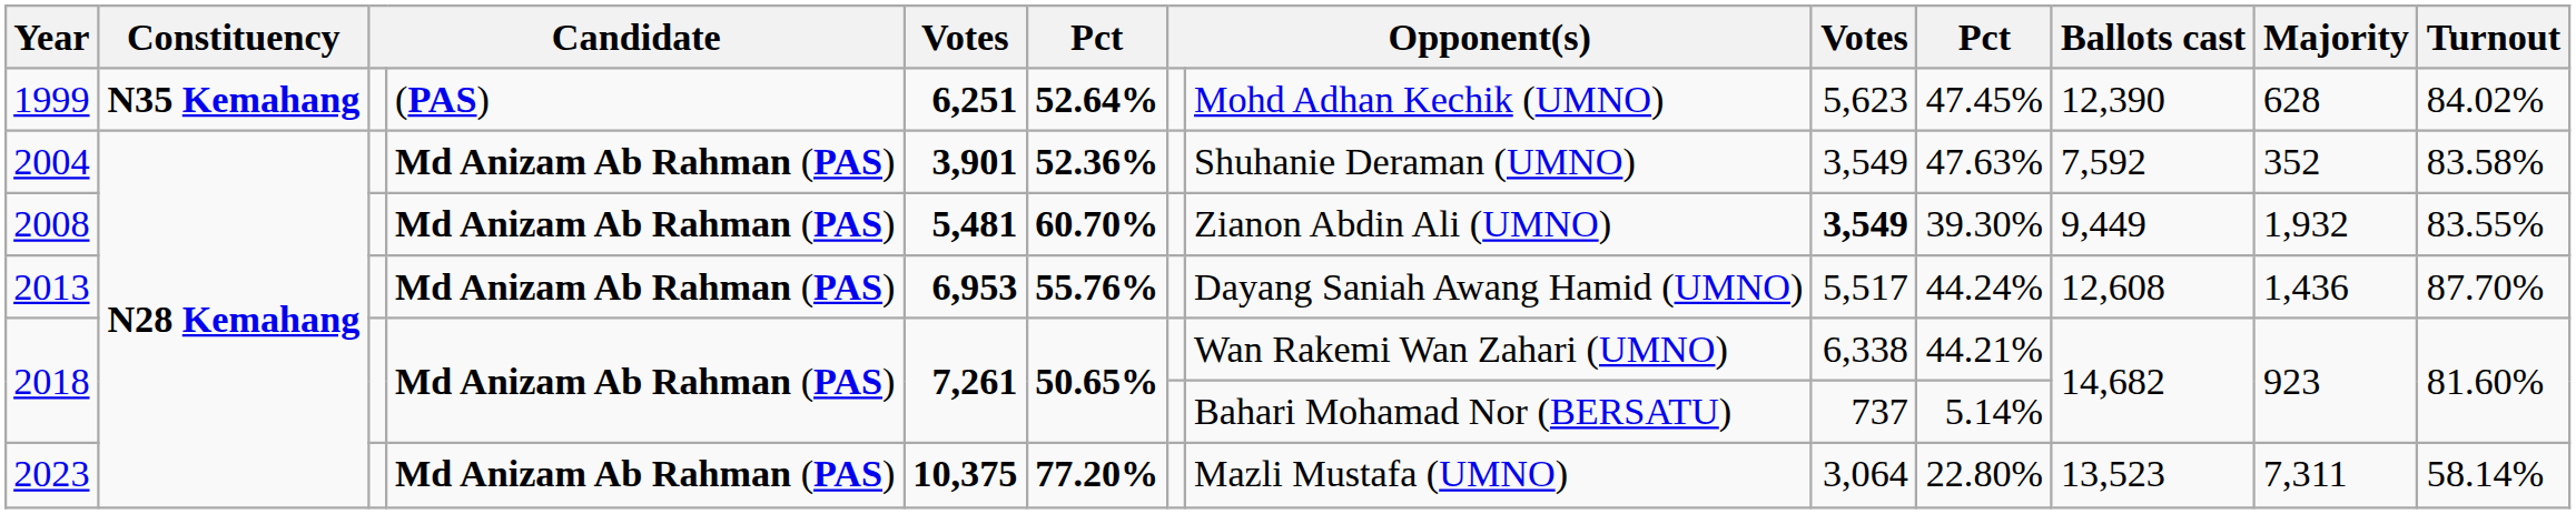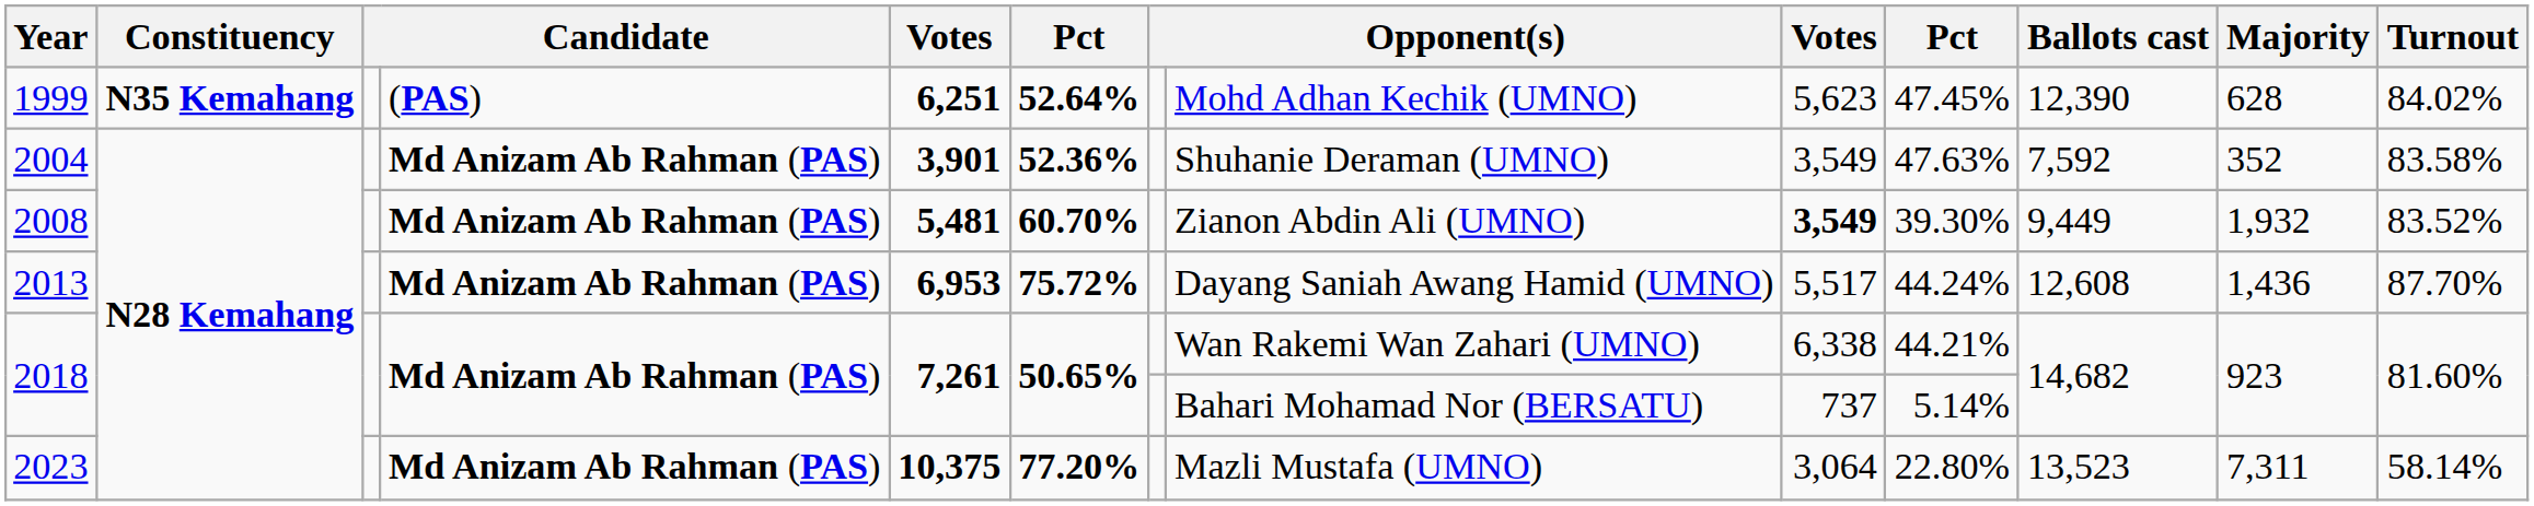 <table class="wikitable" style="margin:0.5em ; font-size:95%">
 <tr>
 <th>Year</th>
 <th>Constituency</th>
 <th colspan=2>Candidate</th>
 <th>Votes</th>
 <th>Pct</th>
 <th colspan=2>Opponent(s)</th>
 <th>Votes</th>
 <th>Pct</th>
 <th>Ballots cast</th>
 <th>Majority</th>
 <th>Turnout</th>
 </tr>
 <tr>
 <td><a href='#'>1999</a></td>
 <td><strong>N35 <a href='#'>Kemahang</a></strong></td>
 <td></td>
 <td> (<a href='#'><strong>PAS</strong></a>)</td>
 <td align="right"><strong>6,251</strong></td>
 <td><strong>52.64%</strong></td>
 <td></td>
 <td><a href='#'>Mohd Adhan Kechik</a> (<a href='#'>UMNO</a>)</td>
 <td align="right">5,623</td>
 <td>47.45%</td>
 <td>12,390</td>
 <td>628</td>
 <td>84.02%</td>
 </tr>
 <tr>
 <td><a href='#'>2004</a></td>
 <td rowspan=6><strong>N28 <a href='#'>Kemahang</a></strong></td>
 <td></td>
 <td><strong>Md Anizam Ab Rahman</strong> (<a href='#'><strong>PAS</strong></a>)</td>
 <td align="right"><strong>3,901</strong></td>
 <td><strong>52.36%</strong></td>
 <td></td>
 <td>Shuhanie Deraman (<a href='#'>UMNO</a>)</td>
 <td align="right">3,549</td>
 <td>47.63%</td>
 <td>7,592</td>
 <td>352</td>
 <td>83.58%</td>
 </tr>
 <tr>
 <td><a href='#'>2008</a></td>
 <td></td>
 <td><strong>Md Anizam Ab Rahman</strong> (<a href='#'><strong>PAS</strong></a>)</td>
 <td align="right"><strong>5,481</strong></td>
 <td><strong>60.70%</strong></td>
 <td></td>
 <td>Zianon Abdin Ali (<a href='#'>UMNO</a>)</td>
 <td align="right"><strong>3,549</strong></td>
 <td>39.30%</td>
 <td>9,449</td>
 <td>1,932</td>
-<td>83.55%</td>
+<td>83.52%</td>
 </tr>
 <tr>
 <td><a href='#'>2013</a></td>
 <td></td>
 <td><strong>Md Anizam Ab Rahman</strong> (<a href='#'><strong>PAS</strong></a>)</td>
 <td align="right"><strong>6,953</strong></td>
-<td><strong>55.76%</strong></td>
+<td><strong>75.72%</strong></td>
 <td></td>
 <td>Dayang Saniah Awang Hamid (<a href='#'>UMNO</a>)</td>
 <td align="right">5,517</td>
 <td>44.24%</td>
 <td>12,608</td>
 <td>1,436</td>
 <td>87.70%</td>
 </tr>
 <tr>
 <td rowspan=2><a href='#'>2018</a></td>
 <td rowspan=2 ></td>
 <td rowspan=2><strong>Md Anizam Ab Rahman</strong> (<a href='#'><strong>PAS</strong></a>)</td>
 <td rowspan=2 align="right"><strong>7,261</strong></td>
 <td rowspan=2><strong>50.65%</strong></td>
 <td></td>
 <td>Wan Rakemi Wan Zahari (<a href='#'>UMNO</a>)</td>
 <td align="right">6,338</td>
 <td>44.21%</td>
 <td rowspan=2>14,682</td>
 <td rowspan=2>923</td>
 <td rowspan=2>81.60%</td>
 </tr>
 <tr>
 <td></td>
 <td>Bahari Mohamad Nor (<a href='#'>BERSATU</a>)</td>
 <td align="right">737</td>
 <td align="right">5.14%</td>
 </tr>
 <tr>
 <td><a href='#'>2023</a></td>
 <td></td>
 <td><strong>Md Anizam Ab Rahman</strong> (<a href='#'><strong>PAS</strong></a>)</td>
 <td align="right"><strong>10,375</strong></td>
 <td><strong>77.20%</strong></td>
 <td></td>
 <td>Mazli Mustafa (<a href='#'>UMNO</a>)</td>
 <td align="right">3,064</td>
 <td>22.80%</td>
 <td>13,523</td>
 <td>7,311</td>
 <td>58.14%</td>
 </tr>
 </table>
